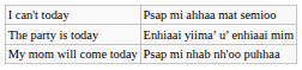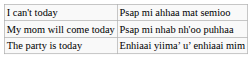 <table class="wikitable">
 <tr>
 <td>I can't today</td>
 <td>Psap mi ahhaa mat semioo</td>
 </tr>
 <tr>
+<td>My mom will come today</td>
+<td>Psap mi nhab nh'oo puhhaa</td>
+</tr>
+<tr>
 <td>The party is today</td>
 <td>Enhiaai yiima’ u’ enhiaai mim</td>
 </tr>
-<tr>
-<td>My mom will come today</td>
-<td>Psap mi nhab nh'oo puhhaa</td>
-</tr>
 </table>
